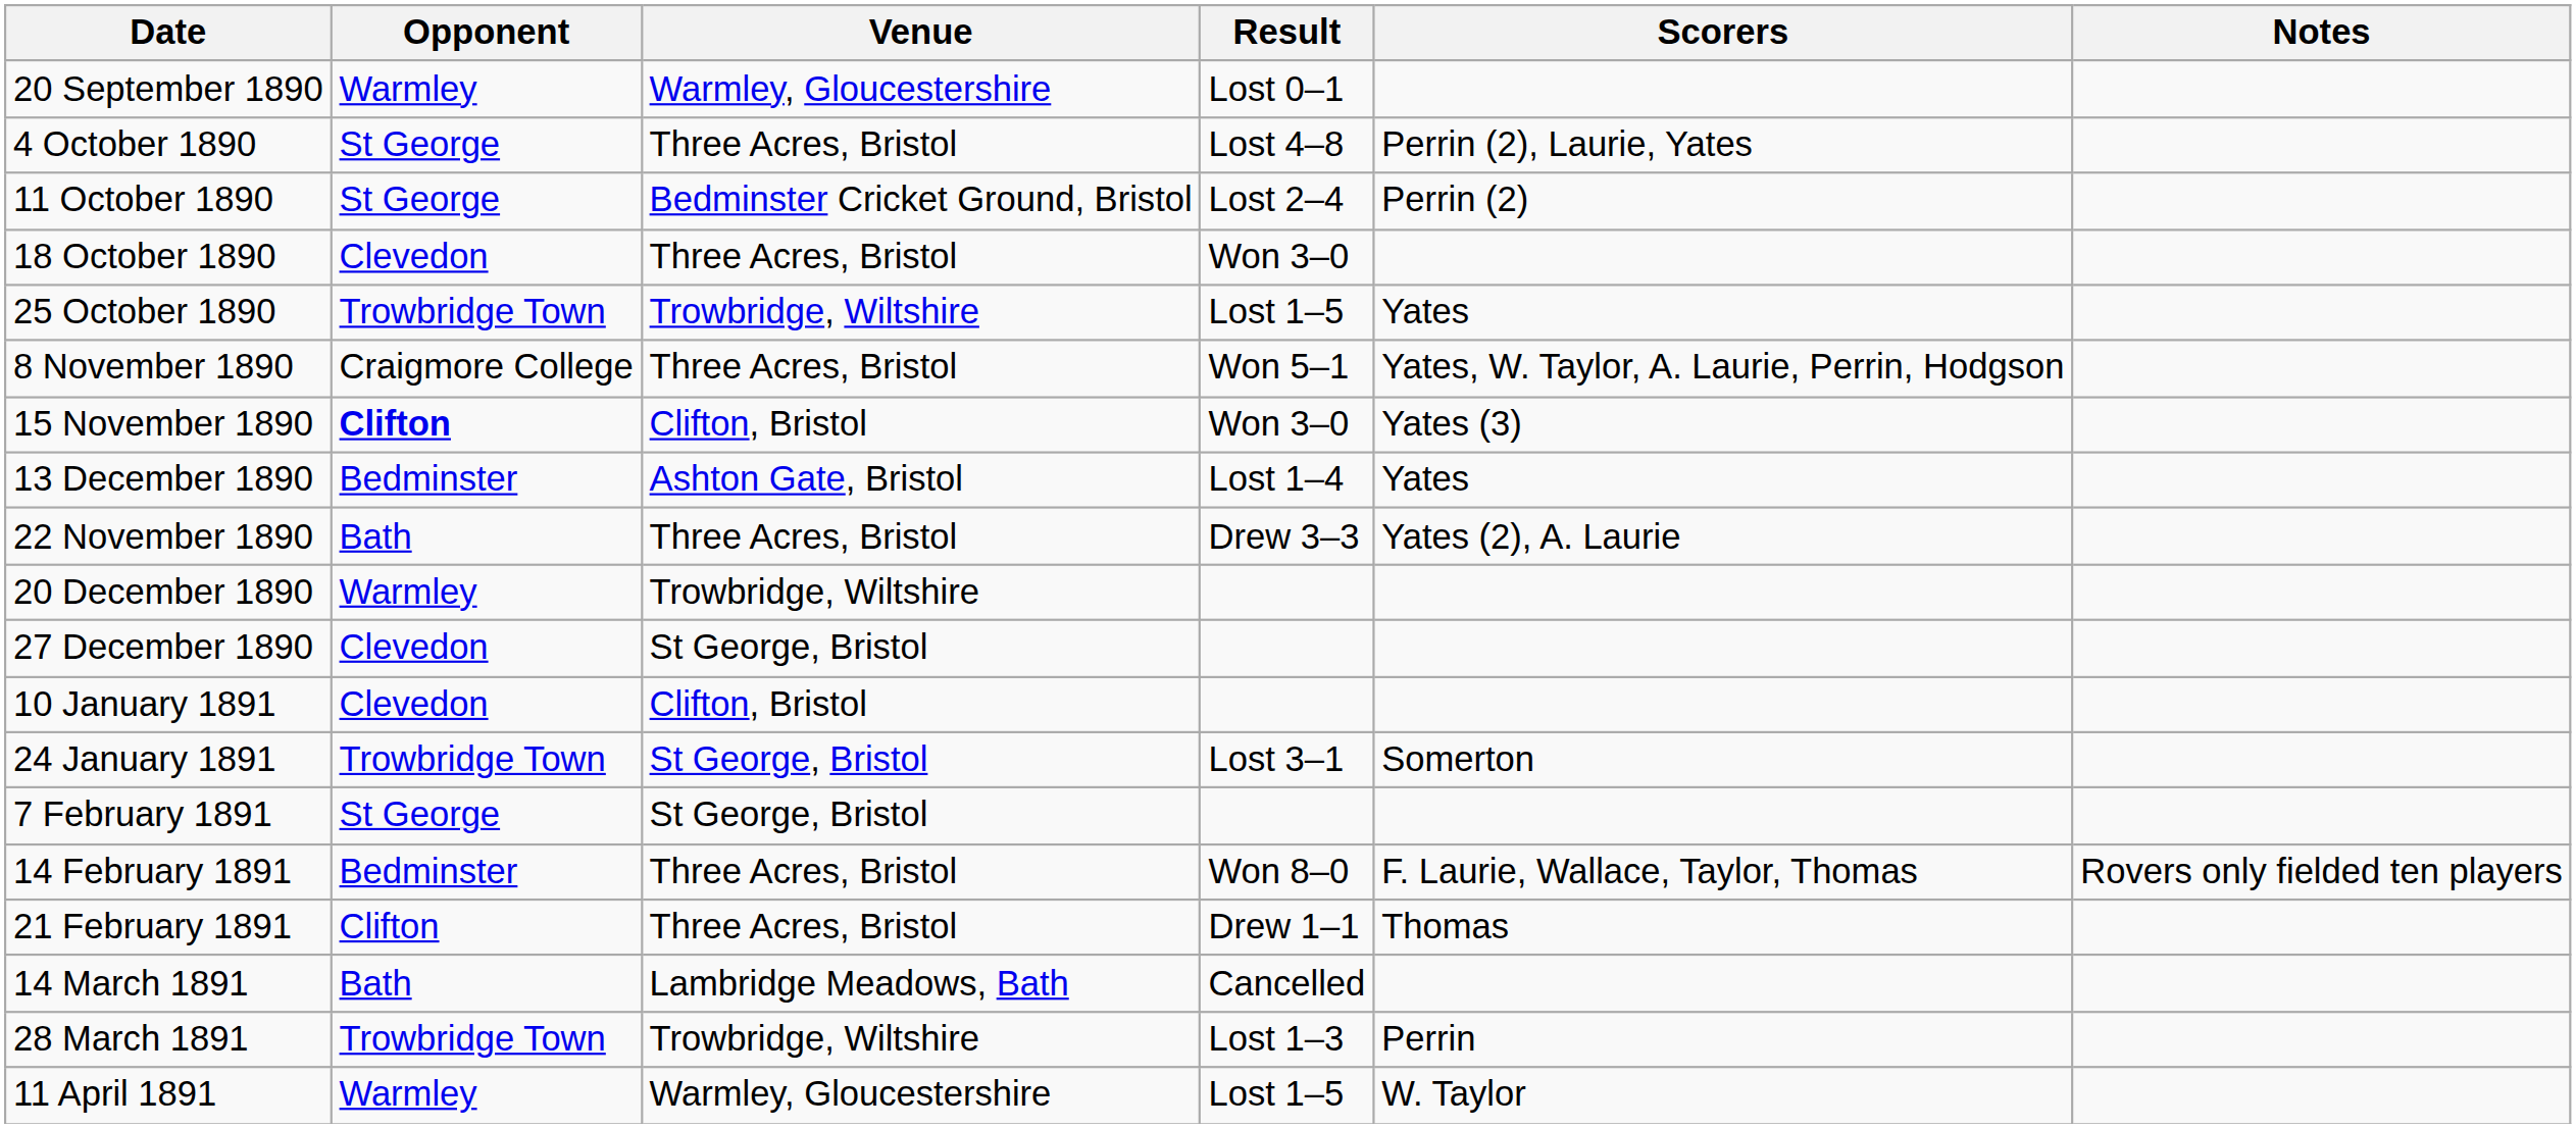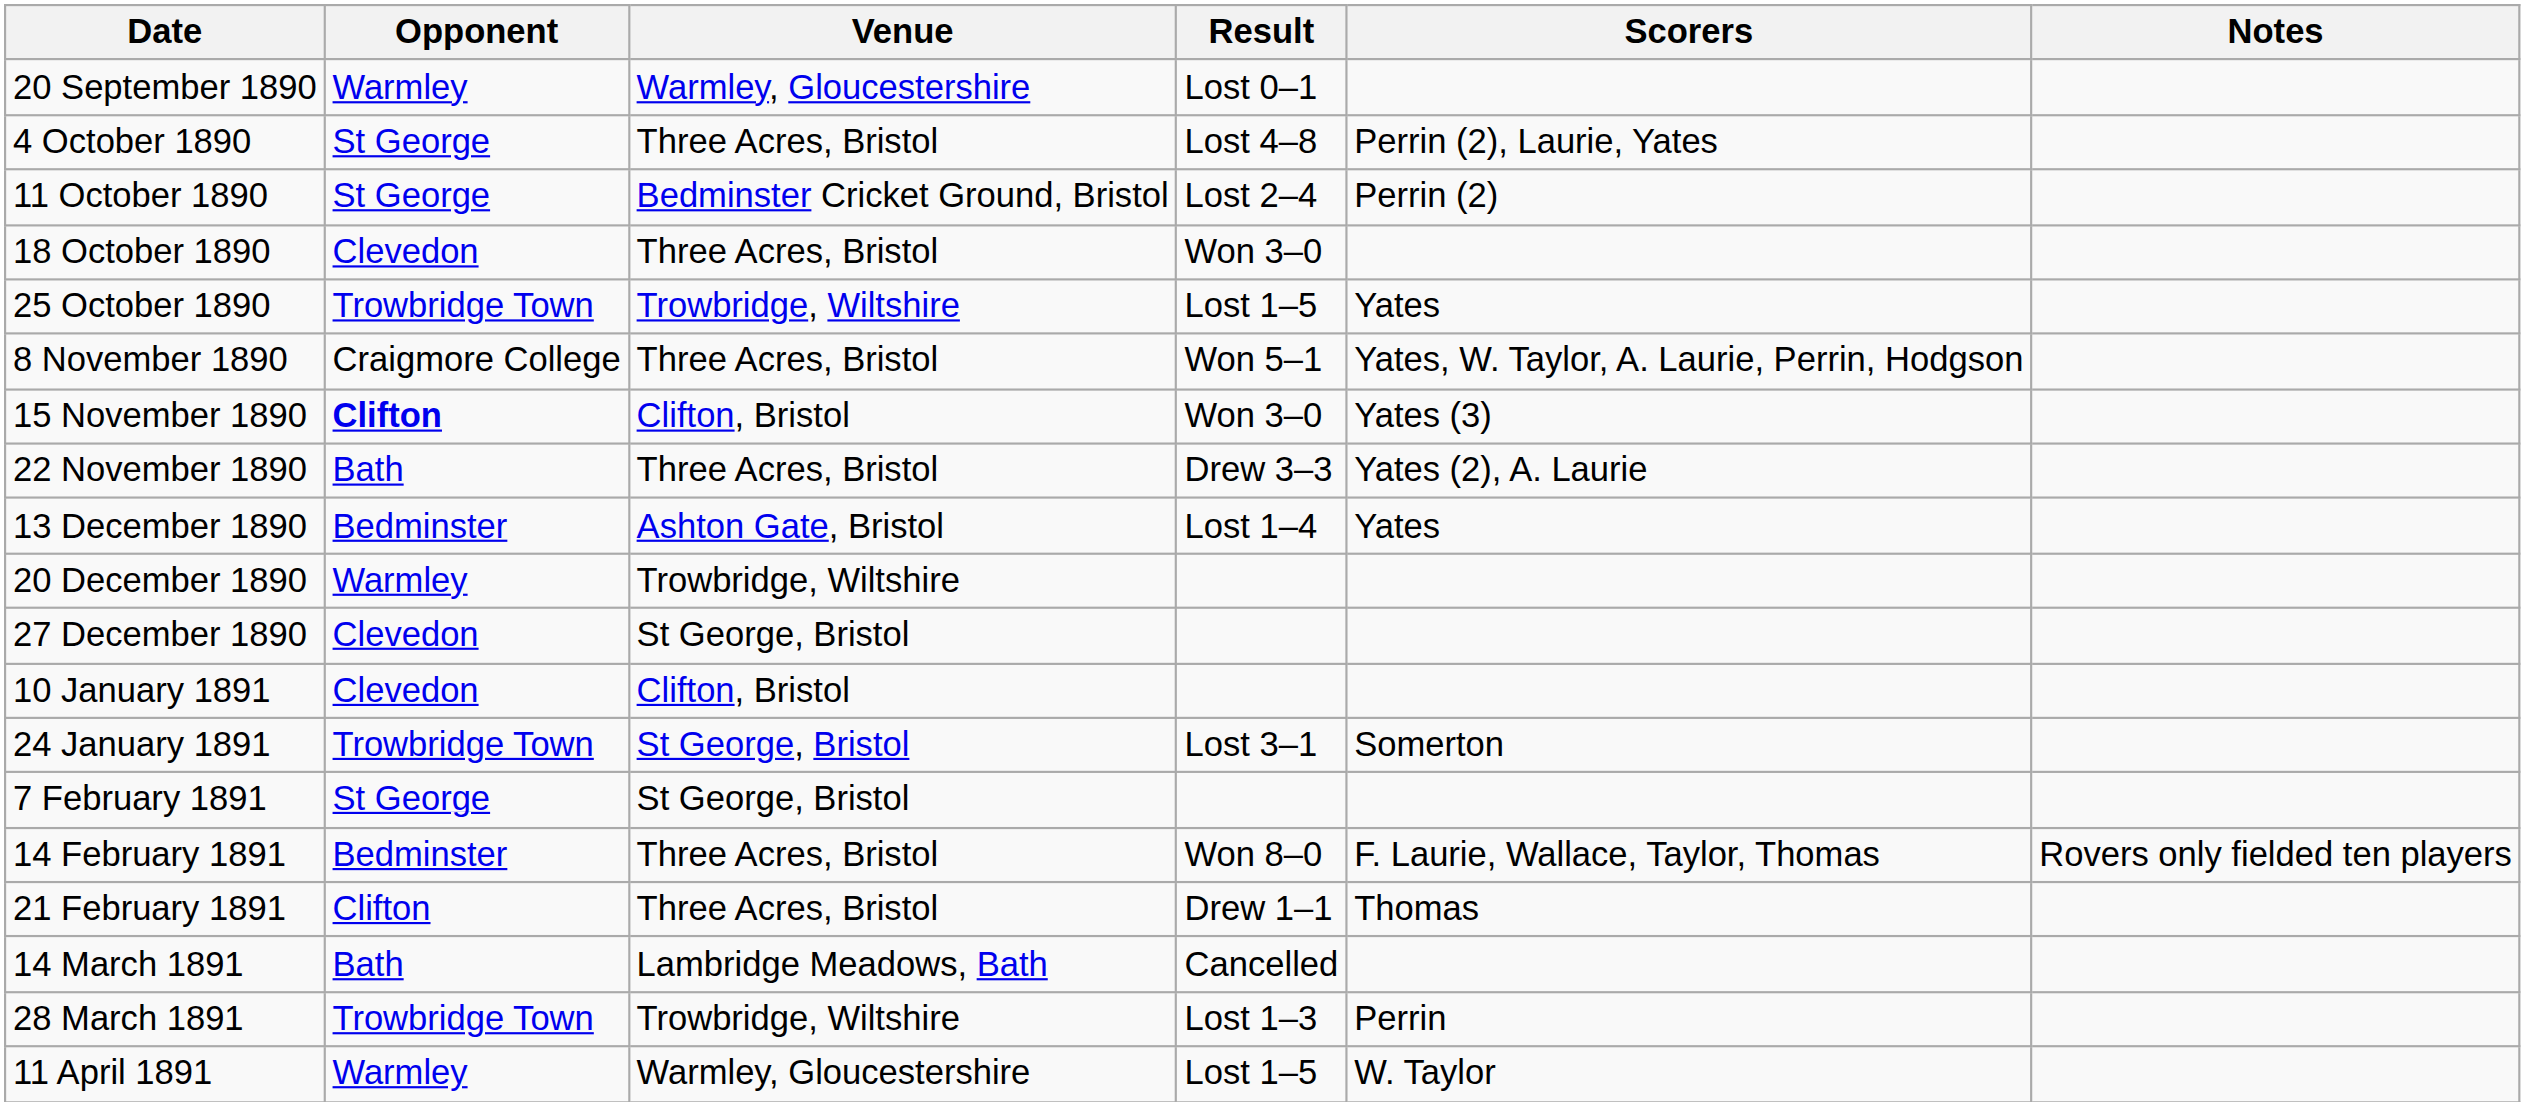 <table class="wikitable">
 <tr>
 <th>Date</th>
 <th>Opponent</th>
 <th>Venue</th>
 <th>Result</th>
 <th>Scorers</th>
 <th>Notes</th>
 </tr>
 <tr>
 <td>20 September 1890</td>
 <td><a href='#'>Warmley</a></td>
 <td><a href='#'>Warmley</a>, <a href='#'>Gloucestershire</a></td>
 <td>Lost 0–1</td>
 <td></td>
 <td></td>
 </tr>
 <tr>
 <td>4 October 1890</td>
 <td><a href='#'>St George</a></td>
 <td>Three Acres, Bristol</td>
 <td>Lost 4–8</td>
 <td>Perrin (2), Laurie, Yates</td>
 <td></td>
 </tr>
 <tr>
 <td>11 October 1890</td>
 <td><a href='#'>St George</a></td>
 <td><a href='#'>Bedminster</a> Cricket Ground, Bristol</td>
 <td>Lost 2–4</td>
 <td>Perrin (2)</td>
 <td></td>
 </tr>
 <tr>
 <td>18 October 1890</td>
 <td><a href='#'>Clevedon</a></td>
 <td>Three Acres, Bristol</td>
 <td>Won 3–0</td>
 <td></td>
 <td></td>
 </tr>
 <tr>
 <td>25 October 1890</td>
 <td><a href='#'>Trowbridge Town</a></td>
 <td><a href='#'>Trowbridge</a>, <a href='#'>Wiltshire</a></td>
 <td>Lost 1–5</td>
 <td>Yates</td>
 <td></td>
 </tr>
 <tr>
 <td>8 November 1890</td>
 <td>Craigmore College</td>
 <td>Three Acres, Bristol</td>
 <td>Won 5–1</td>
 <td>Yates, W. Taylor, A. Laurie, Perrin, Hodgson</td>
 <td></td>
 </tr>
 <tr>
 <td>15 November 1890</td>
 <td><strong><a href='#'>Clifton</a></strong></td>
 <td><a href='#'>Clifton</a>, Bristol</td>
 <td>Won 3–0</td>
 <td>Yates (3)</td>
 <td></td>
 </tr>
 <tr>
+<td>22 November 1890</td>
+<td><a href='#'>Bath</a></td>
+<td>Three Acres, Bristol</td>
+<td>Drew 3–3</td>
+<td>Yates (2), A. Laurie</td>
+<td></td>
+</tr>
+<tr>
 <td>13 December 1890</td>
 <td><a href='#'>Bedminster</a></td>
 <td><a href='#'>Ashton Gate</a>, Bristol</td>
 <td>Lost 1–4</td>
 <td>Yates</td>
-<td></td>
-</tr>
-<tr>
-<td>22 November 1890</td>
-<td><a href='#'>Bath</a></td>
-<td>Three Acres, Bristol</td>
-<td>Drew 3–3</td>
-<td>Yates (2), A. Laurie</td>
 <td></td>
 </tr>
 <tr>
 <td>20 December 1890</td>
 <td><a href='#'>Warmley</a></td>
 <td>Trowbridge, Wiltshire</td>
 <td></td>
 <td></td>
 <td></td>
 </tr>
 <tr>
 <td>27 December 1890</td>
 <td><a href='#'>Clevedon</a></td>
 <td>St George, Bristol</td>
 <td></td>
 <td></td>
 <td></td>
 </tr>
 <tr>
 <td>10 January 1891</td>
 <td><a href='#'>Clevedon</a></td>
 <td><a href='#'>Clifton</a>, Bristol</td>
 <td></td>
 <td></td>
 <td></td>
 </tr>
 <tr>
 <td>24 January 1891</td>
 <td><a href='#'>Trowbridge Town</a></td>
 <td><a href='#'>St George</a>, <a href='#'>Bristol</a></td>
 <td>Lost 3–1</td>
 <td>Somerton</td>
 <td></td>
 </tr>
 <tr>
 <td>7 February 1891</td>
 <td><a href='#'>St George</a></td>
 <td>St George, Bristol</td>
 <td></td>
 <td></td>
 <td></td>
 </tr>
 <tr>
 <td>14 February 1891</td>
 <td><a href='#'>Bedminster</a></td>
 <td>Three Acres, Bristol</td>
 <td>Won 8–0</td>
 <td>F. Laurie, Wallace, Taylor, Thomas</td>
 <td>Rovers only fielded ten players</td>
 </tr>
 <tr>
 <td>21 February 1891</td>
 <td><a href='#'>Clifton</a></td>
 <td>Three Acres, Bristol</td>
 <td>Drew 1–1</td>
 <td>Thomas</td>
 <td></td>
 </tr>
 <tr>
 <td>14 March 1891</td>
 <td><a href='#'>Bath</a></td>
 <td>Lambridge Meadows, <a href='#'>Bath</a></td>
 <td>Cancelled</td>
 <td></td>
 <td></td>
 </tr>
 <tr>
 <td>28 March 1891</td>
 <td><a href='#'>Trowbridge Town</a></td>
 <td>Trowbridge, Wiltshire</td>
 <td>Lost 1–3</td>
 <td>Perrin</td>
 <td></td>
 </tr>
 <tr>
 <td>11 April 1891</td>
 <td><a href='#'>Warmley</a></td>
 <td>Warmley, Gloucestershire</td>
 <td>Lost 1–5</td>
 <td>W. Taylor</td>
 <td></td>
 </tr>
 </table>
